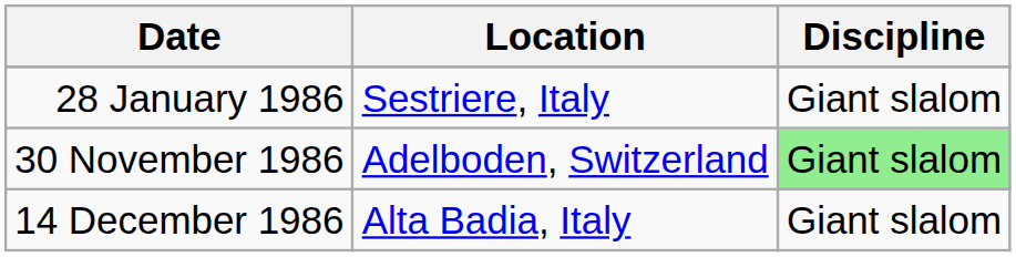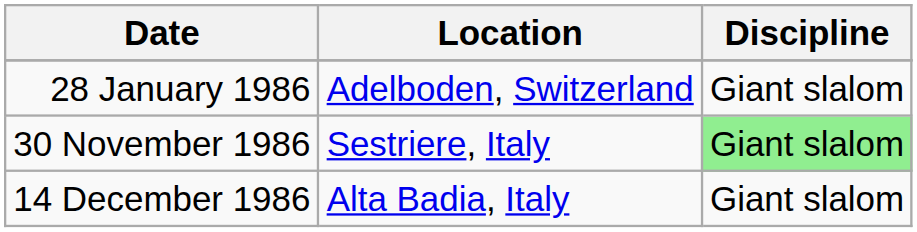 <table class="wikitable" style="font-size:95%;">
 <tr>
 <th>Date</th>
 <th>Location</th>
 <th>Discipline</th>
 </tr>
 <tr>
 </tr>
 <tr>
 <td align=right>28 January 1986</td>
-<td> <a href='#'>Sestriere</a>, <a href='#'>Italy</a></td>
+<td> <a href='#'>Adelboden</a>, <a href='#'>Switzerland</a></td>
 <td align=center>Giant slalom</td>
 </tr>
 <tr>
 <td align=right>30 November 1986</td>
-<td> <a href='#'>Adelboden</a>, <a href='#'>Switzerland</a></td>
+<td> <a href='#'>Sestriere</a>, <a href='#'>Italy</a></td>
 <td align=center style="background: lightgreen;">Giant slalom</td>
 </tr>
 <tr>
 <td align=right>14 December 1986</td>
 <td> <a href='#'>Alta Badia</a>, <a href='#'>Italy</a></td>
 <td align=center>Giant slalom</td>
 </tr>
 </table>
